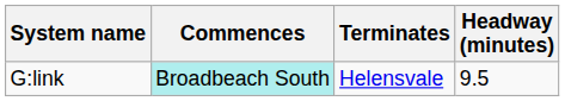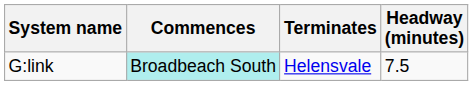 <table class="wikitable">
 <tr>
 <th>System name</th>
 <th>Commences</th>
 <th>Terminates</th>
 <th>Headway<br>(minutes)</th>
 </tr>
 <tr>
 <td>G:link</td>
 <td style="background: paleturquoise;">Broadbeach South</td>
 <td><a href='#'>Helensvale</a></td>
-<td>9.5</td>
+<td>7.5</td>
 </tr>
 </table>
